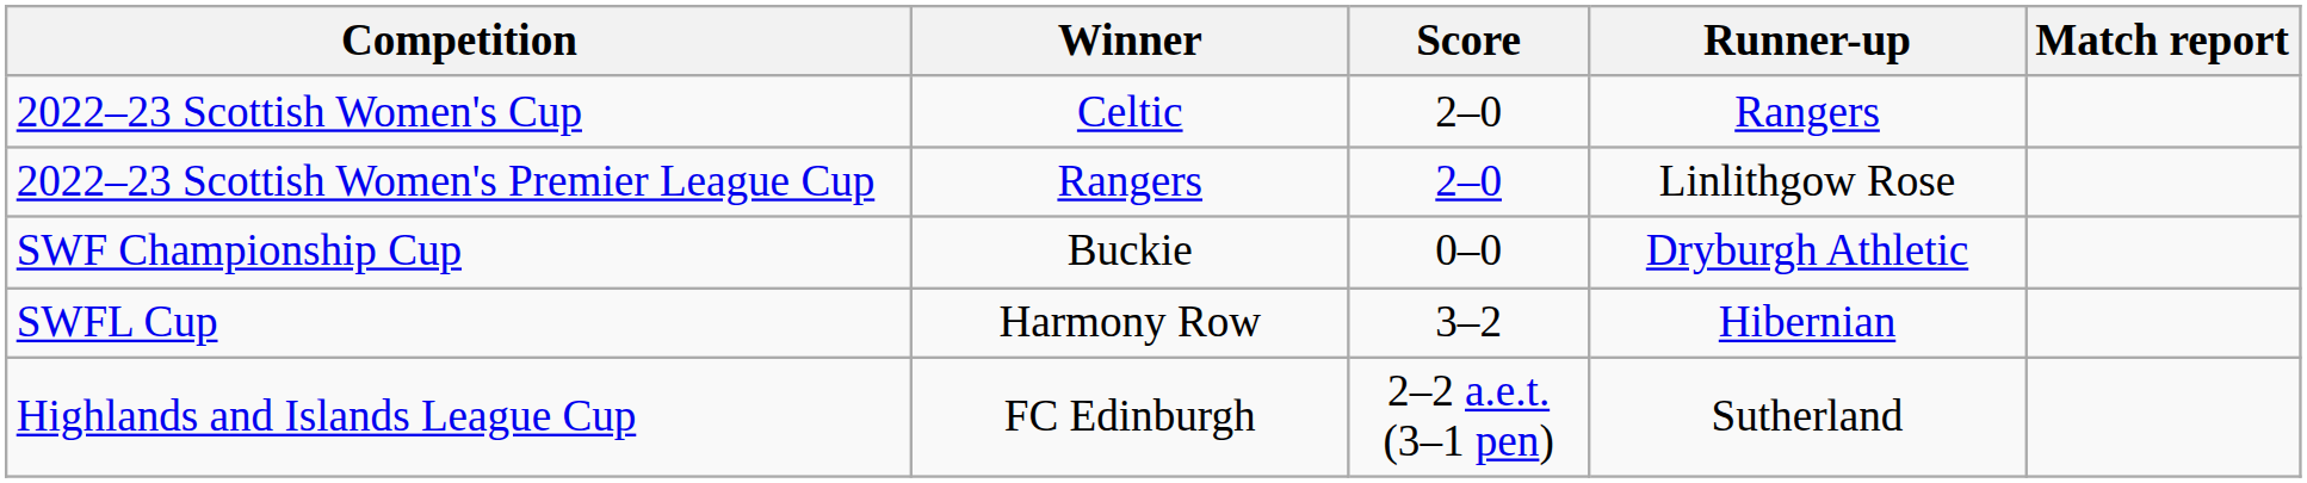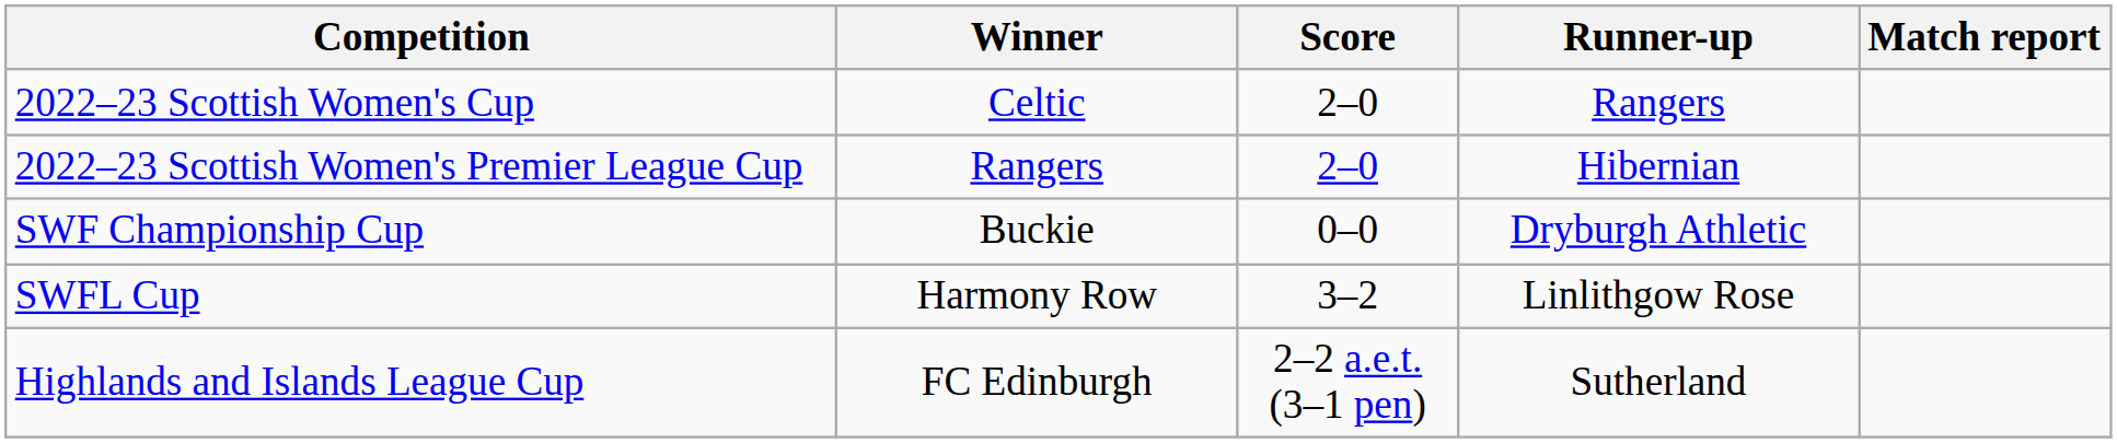 <table class="wikitable" style="text-align:center">
 <tr>
 <th width=320>Competition</th>
 <th width=150>Winner</th>
 <th width=80>Score</th>
 <th width=150>Runner-up</th>
 <th>Match report</th>
 </tr>
 <tr>
 <td align=left><a href='#'>2022&ndash;23 Scottish Women's Cup</a></td>
 <td><a href='#'>Celtic</a></td>
 <td>2–0</td>
 <td><a href='#'>Rangers</a></td>
 <td></td>
 </tr>
 <tr>
 <td align=left><a href='#'>2022&ndash;23 Scottish Women's Premier League Cup</a></td>
 <td><a href='#'>Rangers</a></td>
 <td><a href='#'>2–0</a></td>
-<td>Linlithgow Rose</td>
+<td><a href='#'>Hibernian</a></td>
 <td></td>
 </tr>
 <tr>
 <td align=left><a href='#'>SWF Championship Cup</a></td>
 <td>Buckie</td>
 <td>0–0</td>
 <td><a href='#'>Dryburgh Athletic</a></td>
 <td></td>
 </tr>
 <tr>
 <td align=left><a href='#'>SWFL Cup</a></td>
 <td>Harmony Row</td>
 <td>3–2</td>
-<td><a href='#'>Hibernian</a></td>
+<td>Linlithgow Rose</td>
 <td></td>
 </tr>
 <tr>
 <td align=left><a href='#'>Highlands and Islands League Cup</a></td>
 <td>FC Edinburgh</td>
 <td>2–2 <a href='#'>a.e.t.</a><br>(3–1 <a href='#'>pen</a>)</td>
 <td>Sutherland</td>
 <td></td>
 </tr>
 </table>
